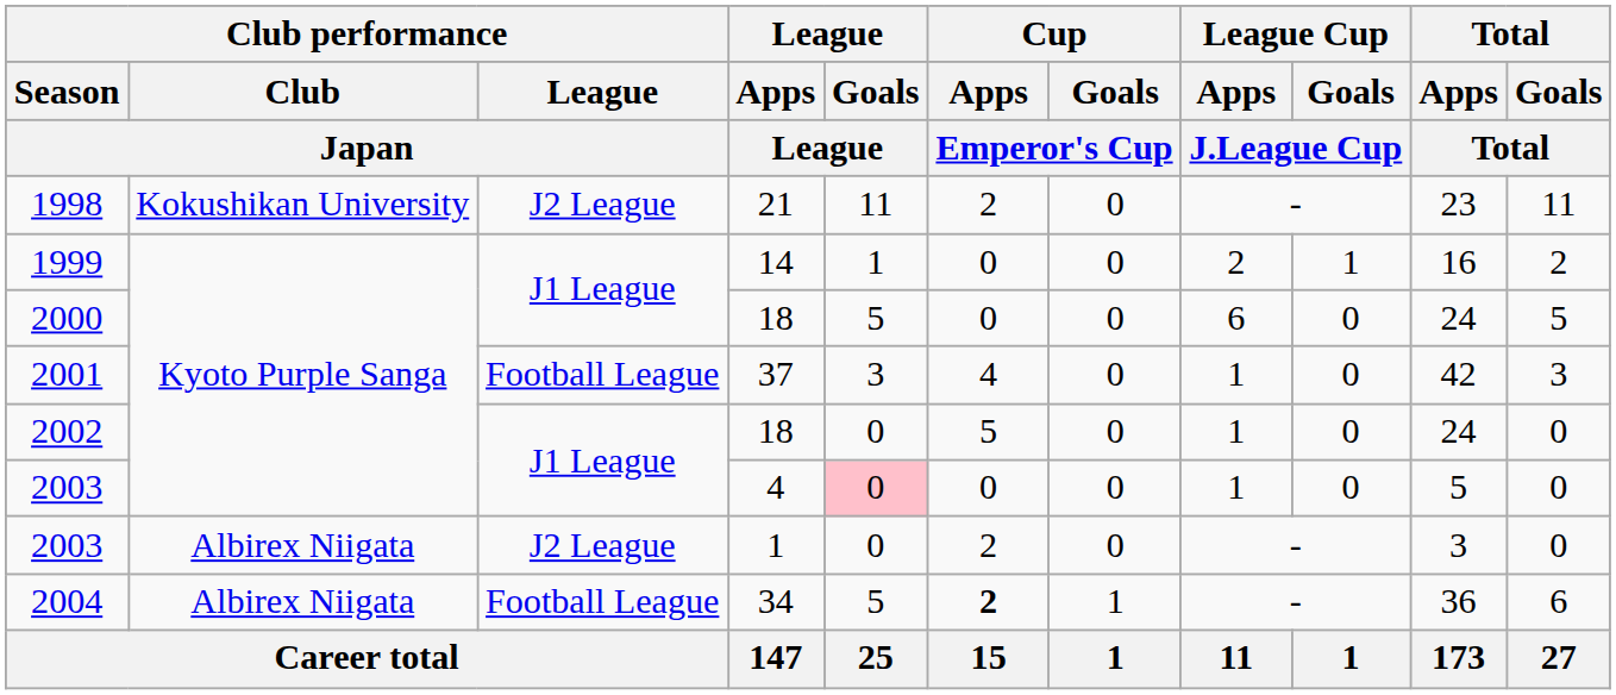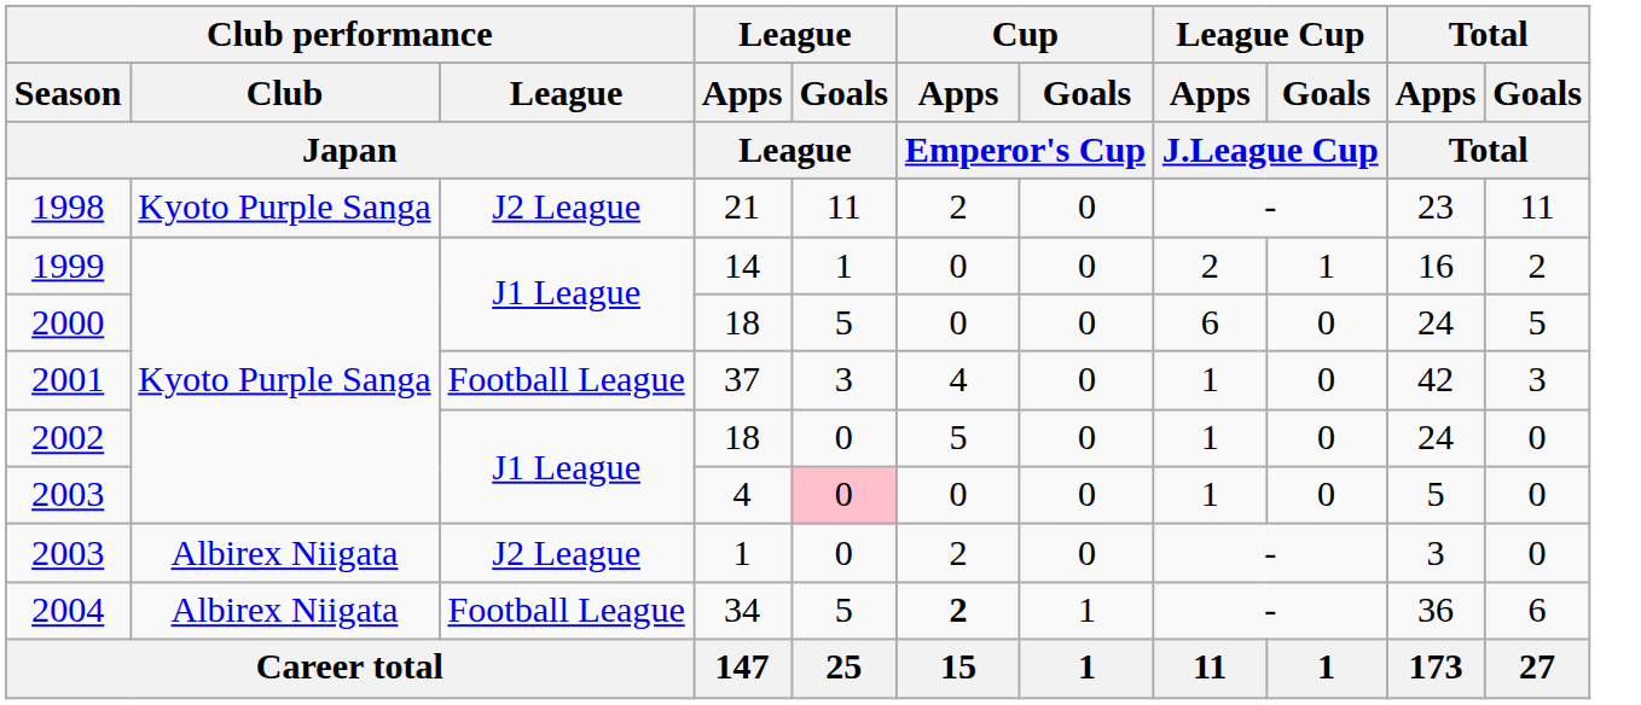 <table class="wikitable" style="text-align:center">
 <tr>
 <th colspan=3>Club performance</th>
 <th colspan=2>League</th>
 <th colspan=2>Cup</th>
 <th colspan=2>League Cup</th>
 <th colspan=2>Total</th>
 </tr>
 <tr>
 <th>Season</th>
 <th>Club</th>
 <th>League</th>
 <th>Apps</th>
 <th>Goals</th>
 <th>Apps</th>
 <th>Goals</th>
 <th>Apps</th>
 <th>Goals</th>
 <th>Apps</th>
 <th>Goals</th>
 </tr>
 <tr>
 <th colspan=3>Japan</th>
 <th colspan=2>League</th>
 <th colspan=2><a href='#'>Emperor's Cup</a></th>
 <th colspan=2><a href='#'>J.League Cup</a></th>
 <th colspan=2>Total</th>
 </tr>
 <tr>
 <td><a href='#'>1998</a></td>
-<td><a href='#'>Kokushikan University</a></td>
+<td><a href='#'>Kyoto Purple Sanga</a></td>
 <td><a href='#'>J2 League</a></td>
 <td>21</td>
 <td>11</td>
 <td>2</td>
 <td>0</td>
 <td colspan="2">-</td>
 <td>23</td>
 <td>11</td>
 </tr>
 <tr>
 <td><a href='#'>1999</a></td>
 <td rowspan="5"><a href='#'>Kyoto Purple Sanga</a></td>
 <td rowspan="2"><a href='#'>J1 League</a></td>
 <td>14</td>
 <td>1</td>
 <td>0</td>
 <td>0</td>
 <td>2</td>
 <td>1</td>
 <td>16</td>
 <td>2</td>
 </tr>
 <tr>
 <td><a href='#'>2000</a></td>
 <td>18</td>
 <td>5</td>
 <td>0</td>
 <td>0</td>
 <td>6</td>
 <td>0</td>
 <td>24</td>
 <td>5</td>
 </tr>
 <tr>
 <td><a href='#'>2001</a></td>
 <td><a href='#'>Football League</a></td>
 <td>37</td>
 <td>3</td>
 <td>4</td>
 <td>0</td>
 <td>1</td>
 <td>0</td>
 <td>42</td>
 <td>3</td>
 </tr>
 <tr>
 <td><a href='#'>2002</a></td>
 <td rowspan="2"><a href='#'>J1 League</a></td>
 <td>18</td>
 <td>0</td>
 <td>5</td>
 <td>0</td>
 <td>1</td>
 <td>0</td>
 <td>24</td>
 <td>0</td>
 </tr>
 <tr>
 <td><a href='#'>2003</a></td>
 <td>4</td>
 <td style="background: pink;">0</td>
 <td>0</td>
 <td>0</td>
 <td>1</td>
 <td>0</td>
 <td>5</td>
 <td>0</td>
 </tr>
 <tr>
 <td><a href='#'>2003</a></td>
 <td><a href='#'>Albirex Niigata</a></td>
 <td><a href='#'>J2 League</a></td>
 <td>1</td>
 <td>0</td>
 <td>2</td>
 <td>0</td>
 <td colspan="2">-</td>
 <td>3</td>
 <td>0</td>
 </tr>
 <tr>
 <td><a href='#'>2004</a></td>
 <td><a href='#'>Albirex Niigata</a></td>
 <td><a href='#'>Football League</a></td>
 <td>34</td>
 <td>5</td>
 <td><strong>2</strong></td>
 <td>1</td>
 <td colspan="2">-</td>
 <td>36</td>
 <td>6</td>
 </tr>
 <tr>
 <th colspan=3>Career total</th>
 <th>147</th>
 <th>25</th>
 <th>15</th>
 <th>1</th>
 <th>11</th>
 <th>1</th>
 <th>173</th>
 <th>27</th>
 </tr>
 </table>
